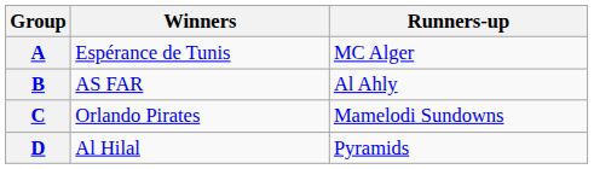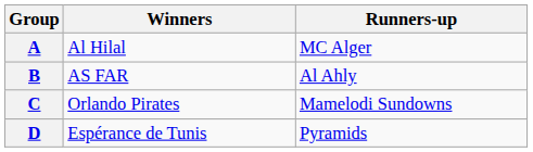 <table class="wikitable">
 <tr>
 <th>Group</th>
 <th width=200>Winners</th>
 <th width=200>Runners-up</th>
 </tr>
 <tr>
 <th><a href='#'>A</a></th>
-<td> <a href='#'>Espérance de Tunis</a></td>
+<td> <a href='#'>Al Hilal</a></td>
 <td> <a href='#'>MC Alger</a></td>
 </tr>
 <tr>
 <th><a href='#'>B</a></th>
 <td> <a href='#'>AS FAR</a></td>
 <td> <a href='#'>Al Ahly</a></td>
 </tr>
 <tr>
 <th><a href='#'>C</a></th>
 <td> <a href='#'>Orlando Pirates</a></td>
 <td> <a href='#'>Mamelodi Sundowns</a></td>
 </tr>
 <tr>
 <th><a href='#'>D</a></th>
-<td> <a href='#'>Al Hilal</a></td>
+<td> <a href='#'>Espérance de Tunis</a></td>
 <td> <a href='#'>Pyramids</a></td>
 </tr>
 </table>
